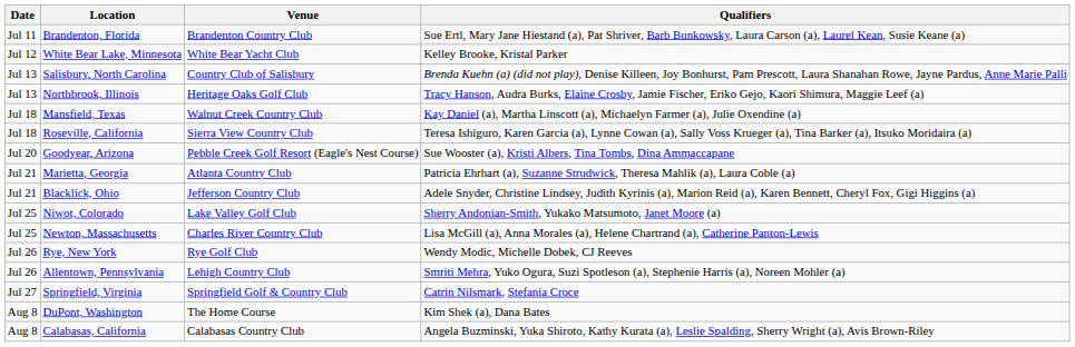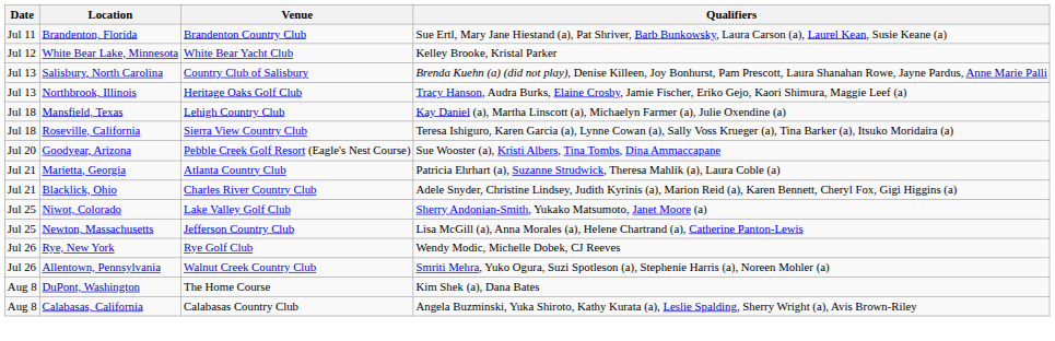 <table class=wikitable style=font-size:95%>
 <tr>
 <th>Date</th>
 <th>Location</th>
 <th>Venue</th>
 <th>Qualifiers</th>
 </tr>
 <tr>
 <td>Jul 11</td>
 <td><a href='#'>Brandenton, Florida</a></td>
 <td><a href='#'>Brandenton Country Club</a></td>
 <td>Sue Ertl, Mary Jane Hiestand (a), Pat Shriver, <a href='#'>Barb Bunkowsky</a>, Laura Carson (a), <a href='#'>Laurel Kean</a>, Susie Keane (a)</td>
 </tr>
 <tr>
 <td>Jul 12</td>
 <td><a href='#'>White Bear Lake, Minnesota</a></td>
 <td><a href='#'>White Bear Yacht Club</a></td>
 <td>Kelley Brooke, Kristal Parker</td>
 </tr>
 <tr>
 <td>Jul 13</td>
 <td><a href='#'>Salisbury, North Carolina</a></td>
 <td><a href='#'>Country Club of Salisbury</a></td>
 <td><em>Brenda Kuehn (a) (did not play)</em>, Denise Killeen, Joy Bonhurst, Pam Prescott, Laura Shanahan Rowe, Jayne Pardus, <a href='#'>Anne Marie Palli</a></td>
 </tr>
 <tr>
 <td>Jul 13</td>
 <td><a href='#'>Northbrook, Illinois</a></td>
 <td><a href='#'>Heritage Oaks Golf Club</a></td>
 <td><a href='#'>Tracy Hanson</a>, Audra Burks, <a href='#'>Elaine Crosby</a>, Jamie Fischer, Eriko Gejo, Kaori Shimura, Maggie Leef (a)</td>
 </tr>
 <tr>
 <td>Jul 18</td>
 <td><a href='#'>Mansfield, Texas</a></td>
-<td><a href='#'>Walnut Creek Country Club</a></td>
+<td><a href='#'>Lehigh Country Club</a></td>
 <td><a href='#'>Kay Daniel</a> (a), Martha Linscott (a), Michaelyn Farmer (a), Julie Oxendine (a)</td>
 </tr>
 <tr>
 <td>Jul 18</td>
 <td><a href='#'>Roseville, California</a></td>
 <td><a href='#'>Sierra View Country Club</a></td>
 <td>Teresa Ishiguro, Karen Garcia (a), Lynne Cowan (a), Sally Voss Krueger (a), Tina Barker (a), Itsuko Moridaira (a)</td>
 </tr>
 <tr>
 <td>Jul 20</td>
 <td><a href='#'>Goodyear, Arizona</a></td>
 <td><a href='#'>Pebble Creek Golf Resort</a> (Eagle's Nest Course)</td>
 <td>Sue Wooster (a), <a href='#'>Kristi Albers</a>, <a href='#'>Tina Tombs</a>, <a href='#'>Dina Ammaccapane</a></td>
 </tr>
 <tr>
 <td>Jul 21</td>
 <td><a href='#'>Marietta, Georgia</a></td>
 <td><a href='#'>Atlanta Country Club</a></td>
 <td>Patricia Ehrhart (a), <a href='#'>Suzanne Strudwick</a>, Theresa Mahlik (a), Laura Coble (a)</td>
 </tr>
 <tr>
 <td>Jul 21</td>
 <td><a href='#'>Blacklick, Ohio</a></td>
-<td><a href='#'>Jefferson Country Club</a></td>
+<td><a href='#'>Charles River Country Club</a></td>
 <td>Adele Snyder, Christine Lindsey, Judith Kyrinis (a), Marion Reid (a), Karen Bennett, Cheryl Fox, Gigi Higgins (a)</td>
 </tr>
 <tr>
 <td>Jul 25</td>
 <td><a href='#'>Niwot, Colorado</a></td>
 <td><a href='#'>Lake Valley Golf Club</a></td>
 <td><a href='#'>Sherry Andonian-Smith</a>, Yukako Matsumoto, <a href='#'>Janet Moore</a> (a)</td>
 </tr>
 <tr>
 <td>Jul 25</td>
 <td><a href='#'>Newton, Massachusetts</a></td>
-<td><a href='#'>Charles River Country Club</a></td>
+<td><a href='#'>Jefferson Country Club</a></td>
 <td>Lisa McGill (a), Anna Morales (a), Helene Chartrand (a), <a href='#'>Catherine Panton-Lewis</a></td>
 </tr>
 <tr>
 <td>Jul 26</td>
 <td><a href='#'>Rye, New York</a></td>
 <td><a href='#'>Rye Golf Club</a></td>
 <td>Wendy Modic, Michelle Dobek, CJ Reeves</td>
 </tr>
 <tr>
 <td>Jul 26</td>
 <td><a href='#'>Allentown, Pennsylvania</a></td>
-<td><a href='#'>Lehigh Country Club</a></td>
+<td><a href='#'>Walnut Creek Country Club</a></td>
 <td><a href='#'>Smriti Mehra</a>, Yuko Ogura, Suzi Spotleson (a), Stephenie Harris (a), Noreen Mohler (a)</td>
-</tr>
-<tr>
-<td>Jul 27</td>
-<td><a href='#'>Springfield, Virginia</a></td>
-<td><a href='#'>Springfield Golf & Country Club</a></td>
-<td><a href='#'>Catrin Nilsmark</a>, <a href='#'>Stefania Croce</a></td>
 </tr>
 <tr>
 <td>Aug 8</td>
 <td><a href='#'>DuPont, Washington</a></td>
 <td>The Home Course</td>
 <td>Kim Shek (a), Dana Bates</td>
 </tr>
 <tr>
 <td>Aug 8</td>
 <td><a href='#'>Calabasas, California</a></td>
 <td>Calabasas Country Club</td>
 <td>Angela Buzminski, Yuka Shiroto, Kathy Kurata (a), <a href='#'>Leslie Spalding</a>, Sherry Wright (a), Avis Brown-Riley</td>
 </tr>
 </table>
